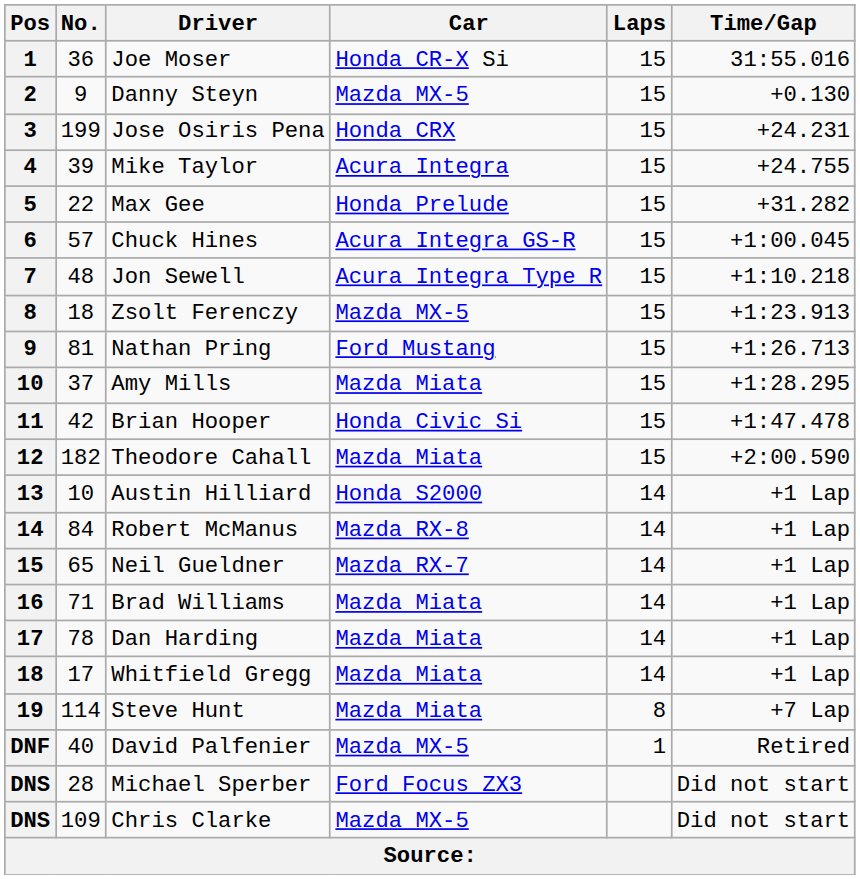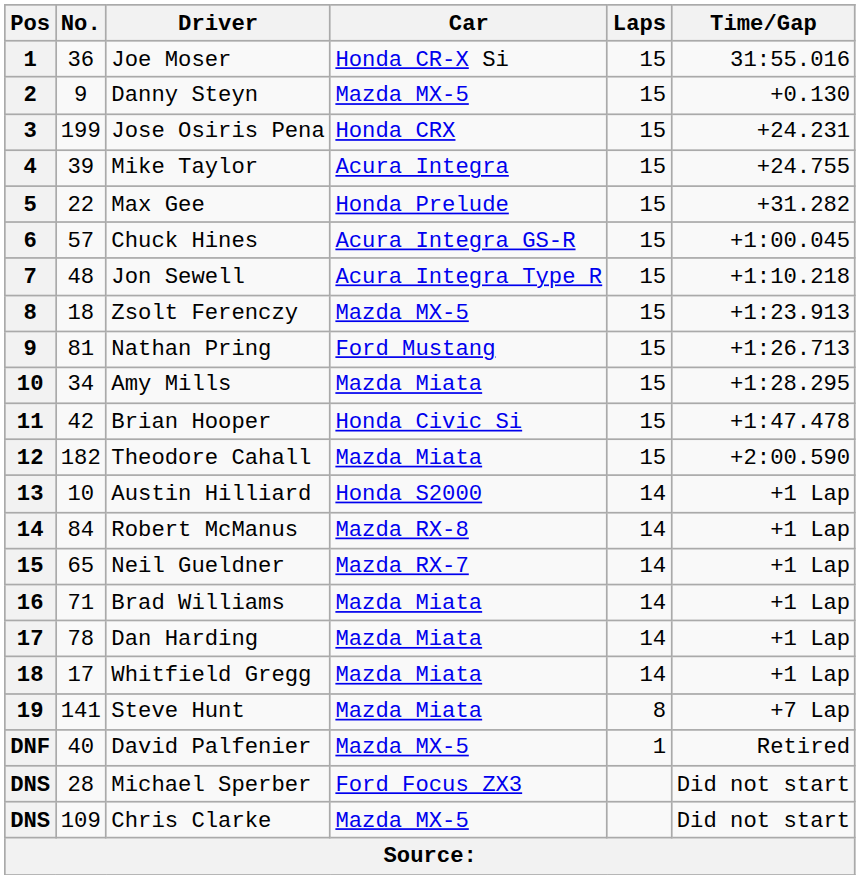 <table class="wikitable">
 <tr>
 <th>Pos</th>
 <th>No.</th>
 <th>Driver</th>
 <th>Car</th>
 <th>Laps</th>
 <th>Time/Gap</th>
 </tr>
 <tr>
 <th>1</th>
 <td align=center>36</td>
 <td> Joe Moser</td>
 <td><a href='#'>Honda CR-X</a> Si</td>
 <td align=right>15</td>
 <td align=right>31:55.016</td>
 </tr>
 <tr>
 <th>2</th>
 <td align=center>9</td>
 <td> Danny Steyn</td>
 <td><a href='#'>Mazda MX-5</a></td>
 <td align=right>15</td>
 <td align=right>+0.130</td>
 </tr>
 <tr>
 <th>3</th>
 <td align=center>199</td>
 <td> Jose Osiris Pena</td>
 <td><a href='#'>Honda CRX</a></td>
 <td align=right>15</td>
 <td align=right>+24.231</td>
 </tr>
 <tr>
 <th>4</th>
 <td align=center>39</td>
 <td> Mike Taylor</td>
 <td><a href='#'>Acura Integra</a></td>
 <td align=right>15</td>
 <td align=right>+24.755</td>
 </tr>
 <tr>
 <th>5</th>
 <td align=center>22</td>
 <td> Max Gee</td>
 <td><a href='#'>Honda Prelude</a></td>
 <td align=right>15</td>
 <td align=right>+31.282</td>
 </tr>
 <tr>
 <th>6</th>
 <td align=center>57</td>
 <td> Chuck Hines</td>
 <td><a href='#'>Acura Integra GS-R</a></td>
 <td align=right>15</td>
 <td align=right>+1:00.045</td>
 </tr>
 <tr>
 <th>7</th>
 <td align=center>48</td>
 <td> Jon Sewell</td>
 <td><a href='#'>Acura Integra Type R</a></td>
 <td align=right>15</td>
 <td align=right>+1:10.218</td>
 </tr>
 <tr>
 <th>8</th>
 <td align=center>18</td>
 <td> Zsolt Ferenczy</td>
 <td><a href='#'>Mazda MX-5</a></td>
 <td align=right>15</td>
 <td align=right>+1:23.913</td>
 </tr>
 <tr>
 <th>9</th>
 <td align=center>81</td>
 <td> Nathan Pring</td>
 <td><a href='#'>Ford Mustang</a></td>
 <td align=right>15</td>
 <td align=right>+1:26.713</td>
 </tr>
 <tr>
 <th>10</th>
-<td align=center>37</td>
+<td align=center>34</td>
 <td> Amy Mills</td>
 <td><a href='#'>Mazda Miata</a></td>
 <td align=right>15</td>
 <td align=right>+1:28.295</td>
 </tr>
 <tr>
 <th>11</th>
 <td align=center>42</td>
 <td> Brian Hooper</td>
 <td><a href='#'>Honda Civic Si</a></td>
 <td align=right>15</td>
 <td align=right>+1:47.478</td>
 </tr>
 <tr>
 <th>12</th>
 <td align=center>182</td>
 <td> Theodore Cahall</td>
 <td><a href='#'>Mazda Miata</a></td>
 <td align=right>15</td>
 <td align=right>+2:00.590</td>
 </tr>
 <tr>
 <th>13</th>
 <td align=center>10</td>
 <td> Austin Hilliard</td>
 <td><a href='#'>Honda S2000</a></td>
 <td align=right>14</td>
 <td align=right>+1 Lap</td>
 </tr>
 <tr>
 <th>14</th>
 <td align=center>84</td>
 <td> Robert McManus</td>
 <td><a href='#'>Mazda RX-8</a></td>
 <td align=right>14</td>
 <td align=right>+1 Lap</td>
 </tr>
 <tr>
 <th>15</th>
 <td align=center>65</td>
 <td> Neil Gueldner</td>
 <td><a href='#'>Mazda RX-7</a></td>
 <td align=right>14</td>
 <td align=right>+1 Lap</td>
 </tr>
 <tr>
 <th>16</th>
 <td align=center>71</td>
 <td> Brad Williams</td>
 <td><a href='#'>Mazda Miata</a></td>
 <td align=right>14</td>
 <td align=right>+1 Lap</td>
 </tr>
 <tr>
 <th>17</th>
 <td align=center>78</td>
 <td> Dan Harding</td>
 <td><a href='#'>Mazda Miata</a></td>
 <td align=right>14</td>
 <td align=right>+1 Lap</td>
 </tr>
 <tr>
 <th>18</th>
 <td align=center>17</td>
 <td> Whitfield Gregg</td>
 <td><a href='#'>Mazda Miata</a></td>
 <td align=right>14</td>
 <td align=right>+1 Lap</td>
 </tr>
 <tr>
 <th>19</th>
-<td align=center>114</td>
+<td align=center>141</td>
 <td> Steve Hunt</td>
 <td><a href='#'>Mazda Miata</a></td>
 <td align=right>8</td>
 <td align=right>+7 Lap</td>
 </tr>
 <tr>
 <th>DNF</th>
 <td align=center>40</td>
 <td> David Palfenier</td>
 <td><a href='#'>Mazda MX-5</a></td>
 <td align=right>1</td>
 <td align=right>Retired</td>
 </tr>
 <tr>
 <th>DNS</th>
 <td align=center>28</td>
 <td> Michael Sperber</td>
 <td><a href='#'>Ford Focus ZX3</a></td>
 <td align=right></td>
 <td align=right>Did not start</td>
 </tr>
 <tr>
 <th>DNS</th>
 <td align=center>109</td>
 <td> Chris Clarke</td>
 <td><a href='#'>Mazda MX-5</a></td>
 <td align=right></td>
 <td align=right>Did not start</td>
 </tr>
 <tr>
 <th colspan=6>Source:</th>
 </tr>
 <tr>
 </tr>
 </table>
